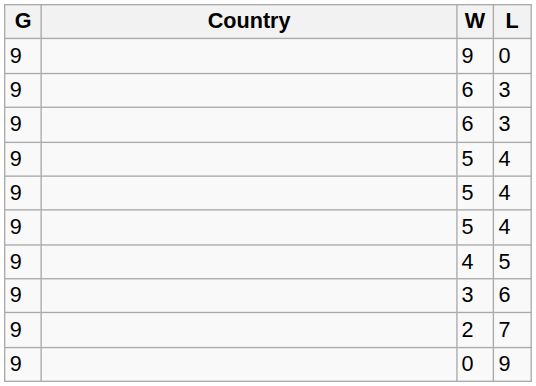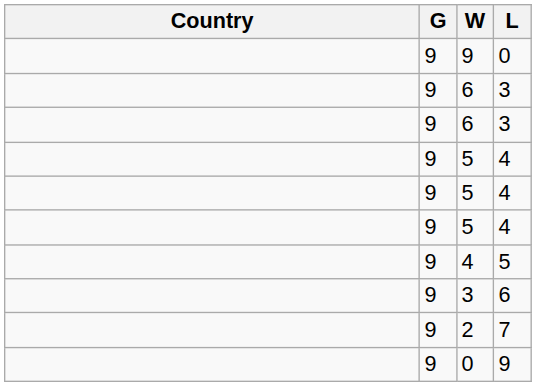 <table class="wikitable">
 <tr>
+<th bgcolor="#efefef" width="300">Country</th>
 <th bgcolor="#efefef" width="20">G</th>
-<th bgcolor="#efefef" width="300">Country</th>
 <th bgcolor="#efefef" width="20">W</th>
 <th bgcolor="#efefef" width="20">L</th>
 </tr>
 <tr>
+<td></td>
 <td>9</td>
-<td></td>
 <td>9</td>
 <td>0</td>
 </tr>
 <tr>
+<td></td>
 <td>9</td>
-<td></td>
 <td>6</td>
 <td>3</td>
 </tr>
 <tr>
+<td></td>
 <td>9</td>
-<td></td>
 <td>6</td>
 <td>3</td>
 </tr>
 <tr>
+<td></td>
 <td>9</td>
-<td></td>
 <td>5</td>
 <td>4</td>
 </tr>
 <tr>
+<td></td>
 <td>9</td>
-<td></td>
 <td>5</td>
 <td>4</td>
 </tr>
 <tr>
+<td></td>
 <td>9</td>
-<td></td>
 <td>5</td>
 <td>4</td>
 </tr>
 <tr>
+<td></td>
 <td>9</td>
-<td></td>
 <td>4</td>
 <td>5</td>
 </tr>
 <tr>
+<td></td>
 <td>9</td>
-<td></td>
 <td>3</td>
 <td>6</td>
 </tr>
 <tr>
+<td></td>
 <td>9</td>
-<td></td>
 <td>2</td>
 <td>7</td>
 </tr>
 <tr>
+<td></td>
 <td>9</td>
-<td></td>
 <td>0</td>
 <td>9</td>
 </tr>
 </table>
